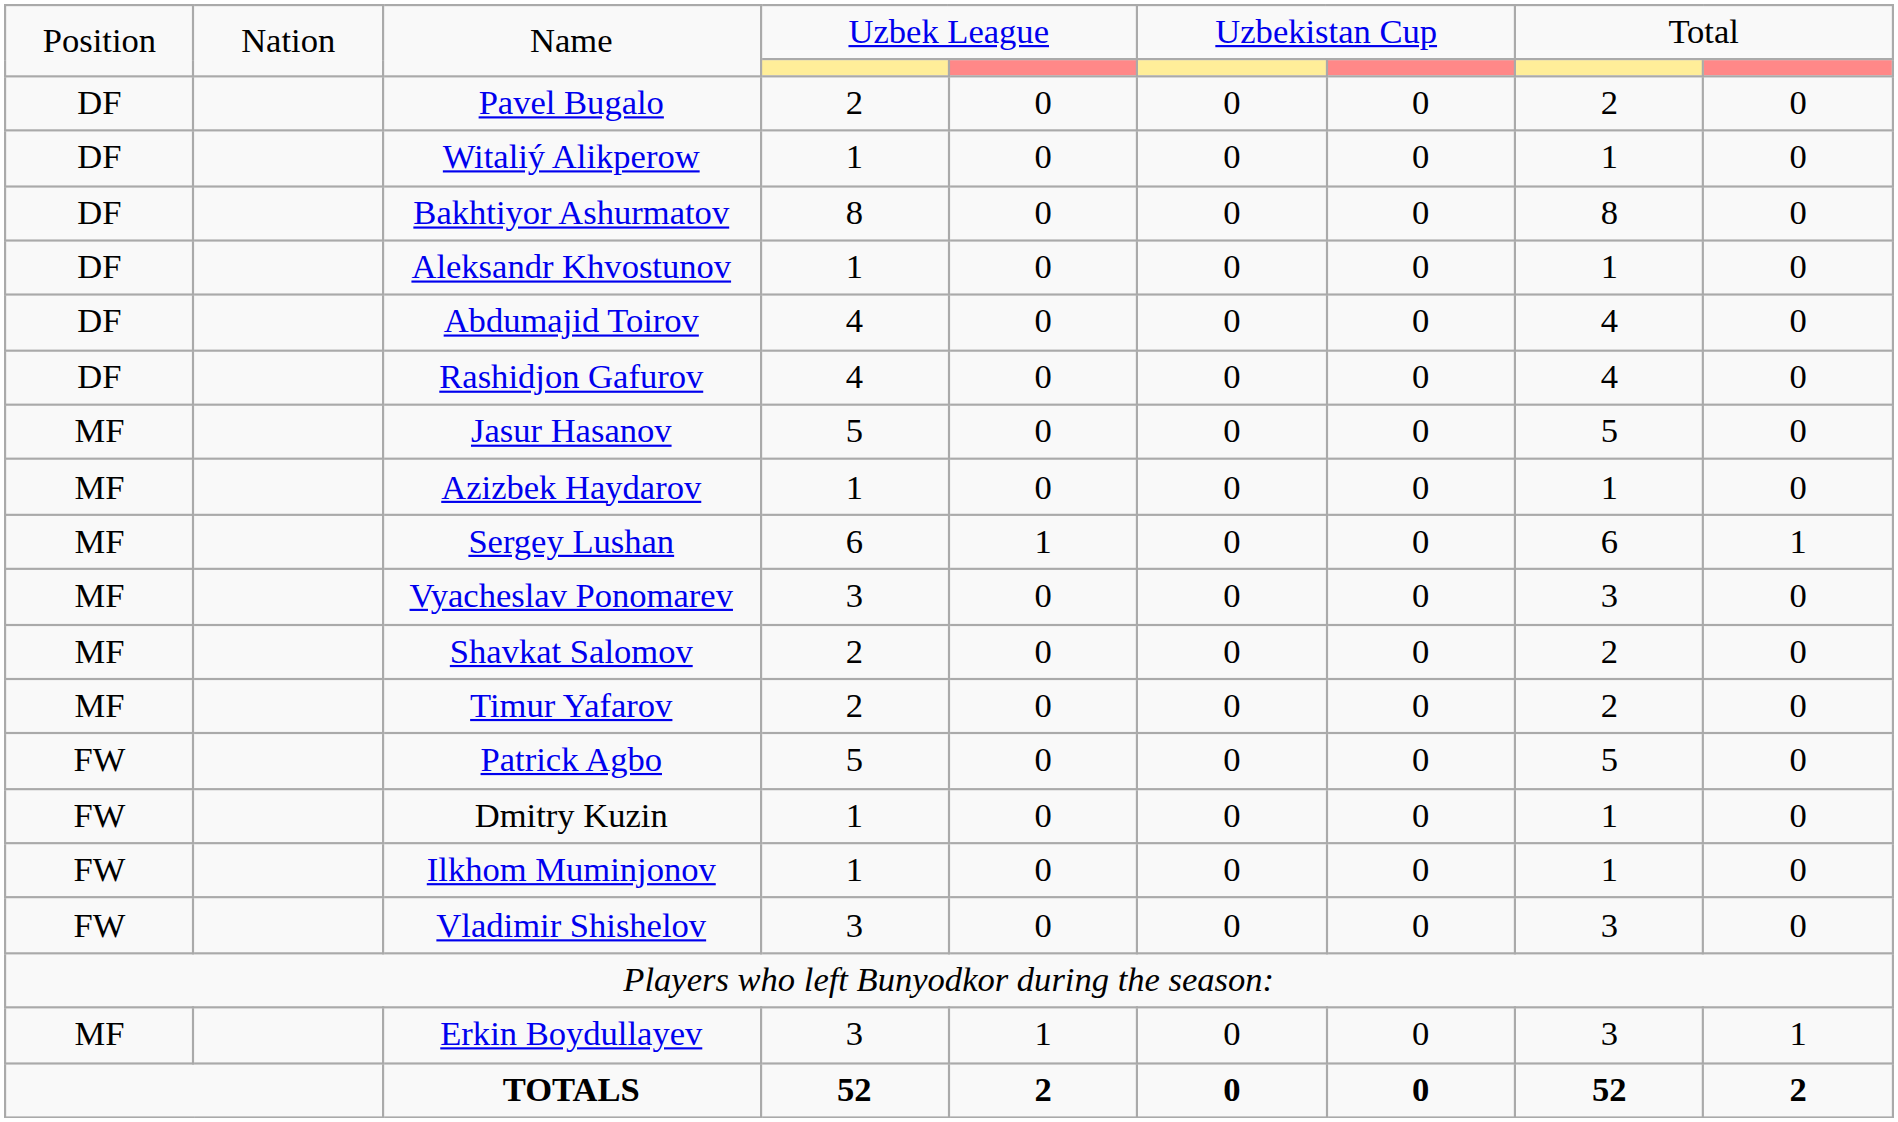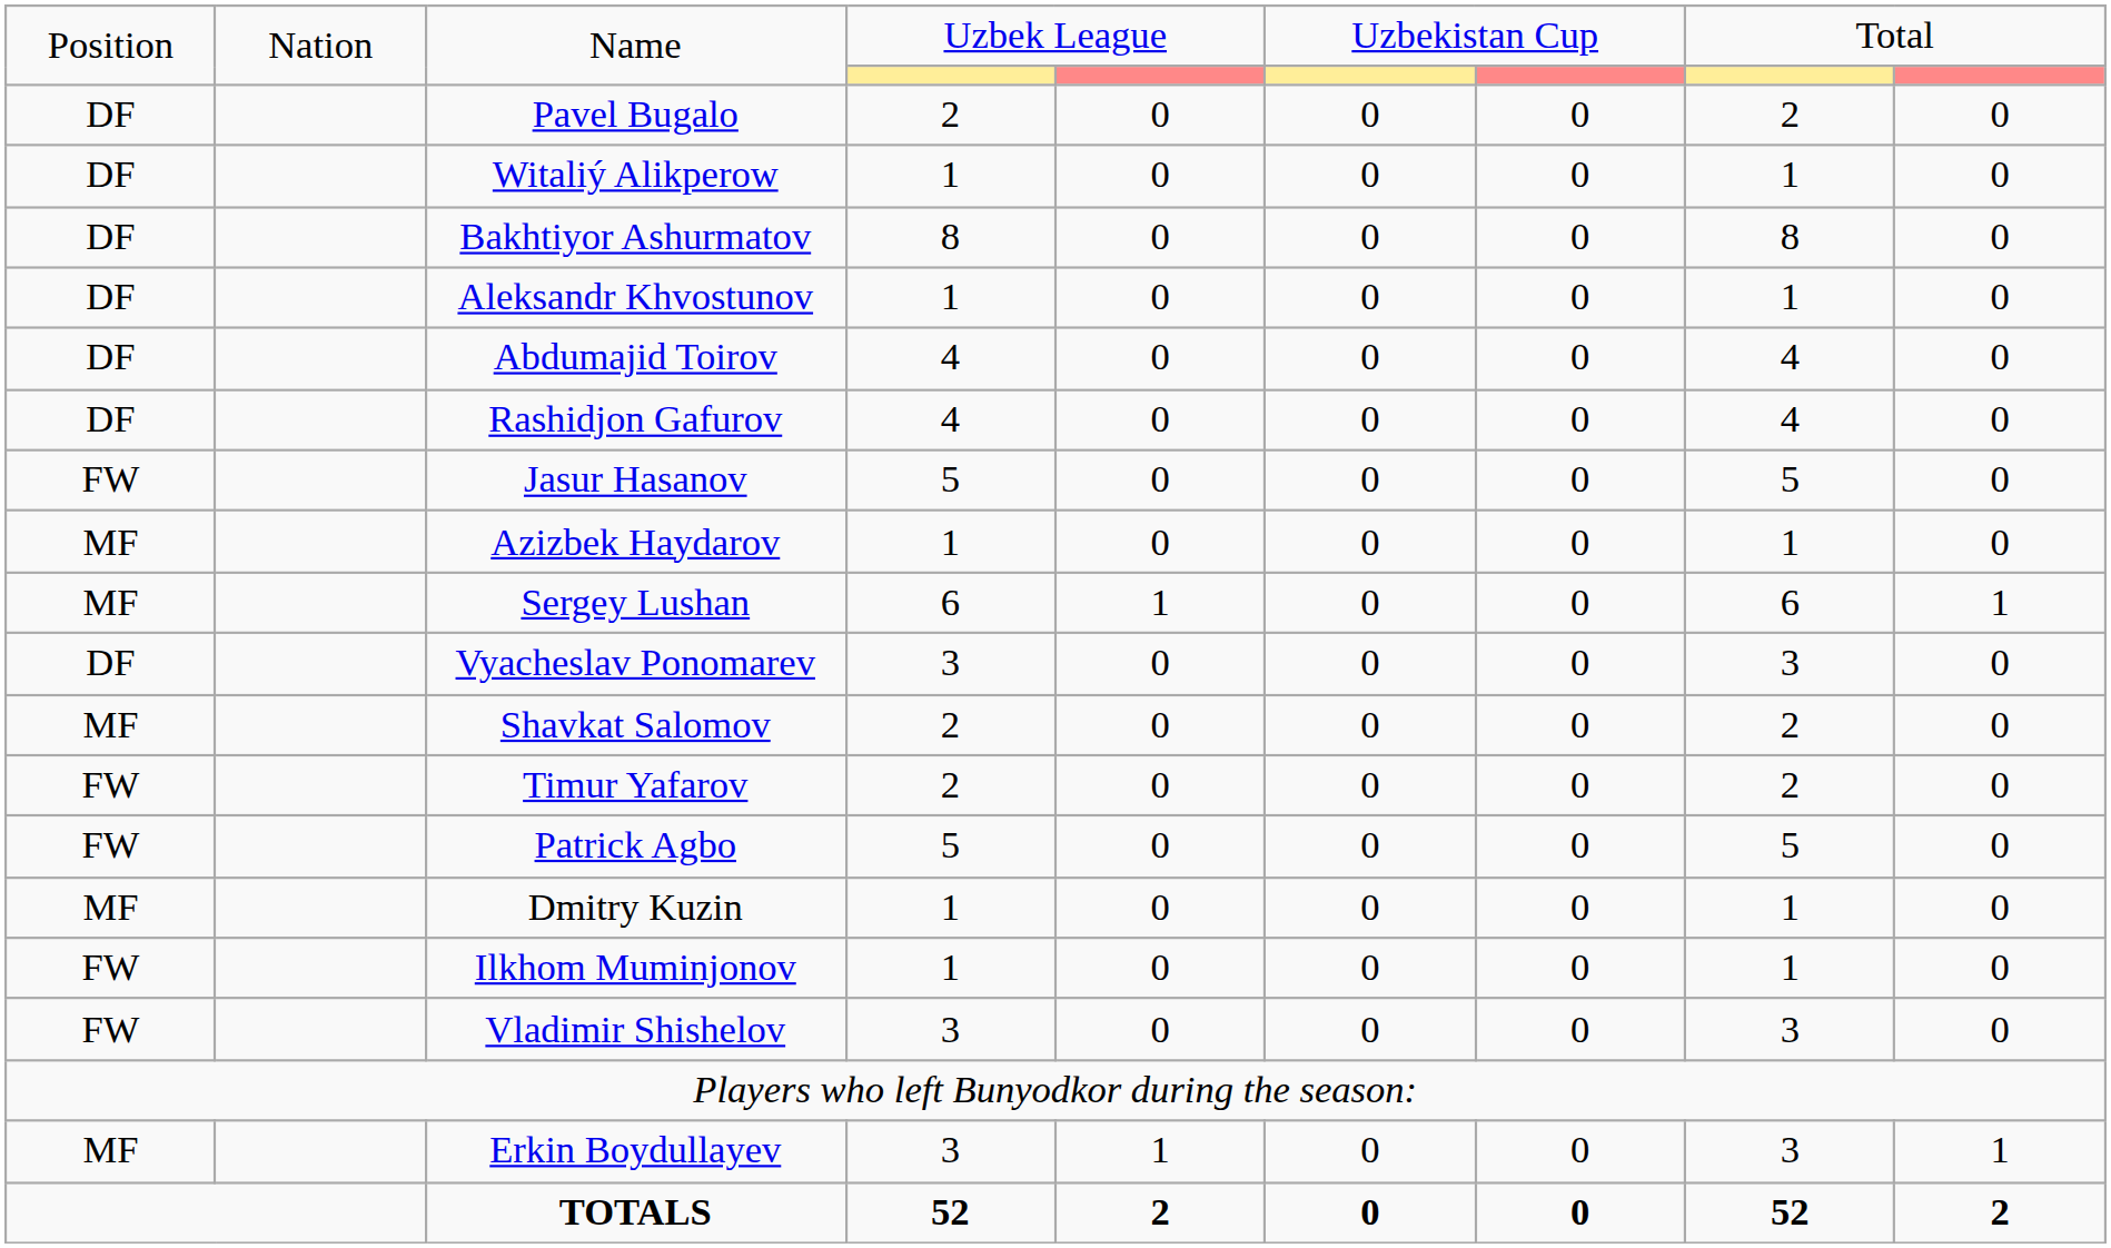 <table class="wikitable" style="font-size: 100%; text-align: center;">
 <tr>
 <td rowspan="2" width="10%" align="center">Position</td>
 <td rowspan="2" width="10%" align="center">Nation</td>
 <td rowspan="2" width="20%" align="center">Name</td>
 <td colspan="2" align="center"><a href='#'>Uzbek League</a></td>
 <td colspan="2" align="center"><a href='#'>Uzbekistan Cup</a></td>
 <td colspan="2" align="center">Total</td>
 </tr>
 <tr>
 <th width=80 style="background: #FFEE99"></th>
 <th width=80 style="background: #FF8888"></th>
 <th width=80 style="background: #FFEE99"></th>
 <th width=80 style="background: #FF8888"></th>
 <th width=80 style="background: #FFEE99"></th>
 <th width=80 style="background: #FF8888"></th>
 </tr>
 <tr>
 <td>DF</td>
 <td></td>
 <td><a href='#'>Pavel Bugalo</a></td>
 <td>2</td>
 <td>0</td>
 <td>0</td>
 <td>0</td>
 <td>2</td>
 <td>0</td>
 </tr>
 <tr>
 <td>DF</td>
 <td></td>
 <td><a href='#'>Witaliý Alikperow</a></td>
 <td>1</td>
 <td>0</td>
 <td>0</td>
 <td>0</td>
 <td>1</td>
 <td>0</td>
 </tr>
 <tr>
 <td>DF</td>
 <td></td>
 <td><a href='#'>Bakhtiyor Ashurmatov</a></td>
 <td>8</td>
 <td>0</td>
 <td>0</td>
 <td>0</td>
 <td>8</td>
 <td>0</td>
 </tr>
 <tr>
 <td>DF</td>
 <td></td>
 <td><a href='#'>Aleksandr Khvostunov</a></td>
 <td>1</td>
 <td>0</td>
 <td>0</td>
 <td>0</td>
 <td>1</td>
 <td>0</td>
 </tr>
 <tr>
 <td>DF</td>
 <td></td>
 <td><a href='#'>Abdumajid Toirov</a></td>
 <td>4</td>
 <td>0</td>
 <td>0</td>
 <td>0</td>
 <td>4</td>
 <td>0</td>
 </tr>
 <tr>
 <td>DF</td>
 <td></td>
 <td><a href='#'>Rashidjon Gafurov</a></td>
 <td>4</td>
 <td>0</td>
 <td>0</td>
 <td>0</td>
 <td>4</td>
 <td>0</td>
 </tr>
 <tr>
-<td>MF</td>
+<td>FW</td>
 <td></td>
 <td><a href='#'>Jasur Hasanov</a></td>
 <td>5</td>
 <td>0</td>
 <td>0</td>
 <td>0</td>
 <td>5</td>
 <td>0</td>
 </tr>
 <tr>
 <td>MF</td>
 <td></td>
 <td><a href='#'>Azizbek Haydarov</a></td>
 <td>1</td>
 <td>0</td>
 <td>0</td>
 <td>0</td>
 <td>1</td>
 <td>0</td>
 </tr>
 <tr>
 <td>MF</td>
 <td></td>
 <td><a href='#'>Sergey Lushan</a></td>
 <td>6</td>
 <td>1</td>
 <td>0</td>
 <td>0</td>
 <td>6</td>
 <td>1</td>
 </tr>
 <tr>
-<td>MF</td>
+<td>DF</td>
 <td></td>
 <td><a href='#'>Vyacheslav Ponomarev</a></td>
 <td>3</td>
 <td>0</td>
 <td>0</td>
 <td>0</td>
 <td>3</td>
 <td>0</td>
 </tr>
 <tr>
 <td>MF</td>
 <td></td>
 <td><a href='#'>Shavkat Salomov</a></td>
 <td>2</td>
 <td>0</td>
 <td>0</td>
 <td>0</td>
 <td>2</td>
 <td>0</td>
 </tr>
 <tr>
-<td>MF</td>
+<td>FW</td>
 <td></td>
 <td><a href='#'>Timur Yafarov</a></td>
 <td>2</td>
 <td>0</td>
 <td>0</td>
 <td>0</td>
 <td>2</td>
 <td>0</td>
 </tr>
 <tr>
 <td>FW</td>
 <td></td>
 <td><a href='#'>Patrick Agbo</a></td>
 <td>5</td>
 <td>0</td>
 <td>0</td>
 <td>0</td>
 <td>5</td>
 <td>0</td>
 </tr>
 <tr>
-<td>FW</td>
+<td>MF</td>
 <td></td>
 <td>Dmitry Kuzin</td>
 <td>1</td>
 <td>0</td>
 <td>0</td>
 <td>0</td>
 <td>1</td>
 <td>0</td>
 </tr>
 <tr>
 <td>FW</td>
 <td></td>
 <td><a href='#'>Ilkhom Muminjonov</a></td>
 <td>1</td>
 <td>0</td>
 <td>0</td>
 <td>0</td>
 <td>1</td>
 <td>0</td>
 </tr>
 <tr>
 <td>FW</td>
 <td></td>
 <td><a href='#'>Vladimir Shishelov</a></td>
 <td>3</td>
 <td>0</td>
 <td>0</td>
 <td>0</td>
 <td>3</td>
 <td>0</td>
 </tr>
 <tr>
 <td colspan="9"><em>Players who left Bunyodkor  during the season:</em></td>
 </tr>
 <tr>
 <td>MF</td>
 <td></td>
 <td><a href='#'>Erkin Boydullayev</a></td>
 <td>3</td>
 <td>1</td>
 <td>0</td>
 <td>0</td>
 <td>3</td>
 <td>1</td>
 </tr>
 <tr>
 <td colspan="2"></td>
 <td><strong>TOTALS</strong></td>
 <td><strong>52</strong></td>
 <td><strong>2</strong></td>
 <td><strong>0</strong></td>
 <td><strong>0</strong></td>
 <td><strong>52</strong></td>
 <td><strong>2</strong></td>
 </tr>
 </table>
